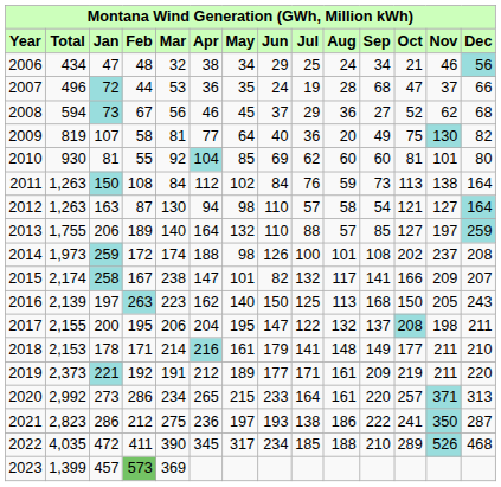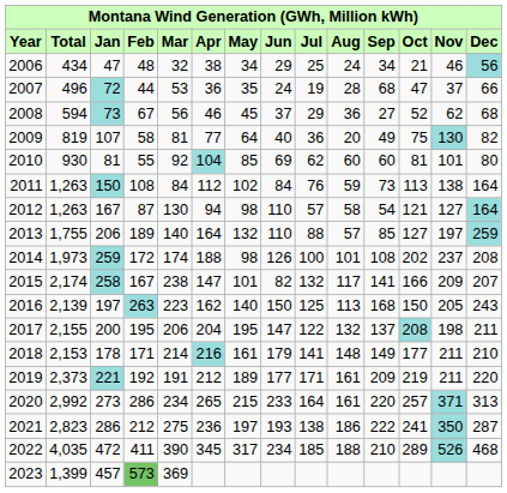 <table class="wikitable" style="text-align:right;">
 <tr>
 <th colspan="14" style="background:#cfb;">Montana Wind Generation (GWh, Million kWh)</th>
 </tr>
 <tr>
 <th style="background:#cfb;">Year</th>
 <th style="background:#cfb;">Total</th>
 <th style="background:#cfb;">Jan</th>
 <th style="background:#cfb;">Feb</th>
 <th style="background:#cfb;">Mar</th>
 <th style="background:#cfb;">Apr</th>
 <th style="background:#cfb;">May</th>
 <th style="background:#cfb;">Jun</th>
 <th style="background:#cfb;">Jul</th>
 <th style="background:#cfb;">Aug</th>
 <th style="background:#cfb;">Sep</th>
 <th style="background:#cfb;">Oct</th>
 <th style="background:#cfb;">Nov</th>
 <th style="background:#cfb;">Dec</th>
 </tr>
 <tr align=right>
 <td>2006</td>
 <td>434</td>
 <td>47</td>
 <td>48</td>
 <td>32</td>
 <td>38</td>
 <td>34</td>
 <td>29</td>
 <td>25</td>
 <td>24</td>
 <td>34</td>
 <td>21</td>
 <td>46</td>
 <td style="background-color: #9dd;">56</td>
 </tr>
 <tr align=right>
 <td>2007</td>
 <td>496</td>
 <td style="background-color: #9dd;">72</td>
 <td>44</td>
 <td>53</td>
 <td>36</td>
 <td>35</td>
 <td>24</td>
 <td>19</td>
 <td>28</td>
 <td>68</td>
 <td>47</td>
 <td>37</td>
 <td>66</td>
 </tr>
 <tr align=right>
 <td>2008</td>
 <td>594</td>
 <td style="background-color: #9dd;">73</td>
 <td>67</td>
 <td>56</td>
 <td>46</td>
 <td>45</td>
 <td>37</td>
 <td>29</td>
 <td>36</td>
 <td>27</td>
 <td>52</td>
 <td>62</td>
 <td>68</td>
 </tr>
 <tr align=right>
 <td>2009</td>
 <td>819</td>
 <td>107</td>
 <td>58</td>
 <td>81</td>
 <td>77</td>
 <td>64</td>
 <td>40</td>
 <td>36</td>
 <td>20</td>
 <td>49</td>
 <td>75</td>
 <td style="background-color: #9dd;">130</td>
 <td>82</td>
 </tr>
 <tr align=right>
 <td>2010</td>
 <td>930</td>
 <td>81</td>
 <td>55</td>
 <td>92</td>
 <td style="background-color: #9dd;">104</td>
 <td>85</td>
 <td>69</td>
 <td>62</td>
 <td>60</td>
 <td>60</td>
 <td>81</td>
 <td>101</td>
 <td>80</td>
 </tr>
 <tr align=right>
 <td>2011</td>
 <td>1,263</td>
 <td style="background-color: #9dd;">150</td>
 <td>108</td>
 <td>84</td>
 <td>112</td>
 <td>102</td>
 <td>84</td>
 <td>76</td>
 <td>59</td>
 <td>73</td>
 <td>113</td>
 <td>138</td>
 <td>164</td>
 </tr>
 <tr align=right>
 <td>2012</td>
 <td>1,263</td>
-<td>163</td>
+<td>167</td>
 <td>87</td>
 <td>130</td>
 <td>94</td>
 <td>98</td>
 <td>110</td>
 <td>57</td>
 <td>58</td>
 <td>54</td>
 <td>121</td>
 <td>127</td>
 <td style="background-color: #9dd;">164</td>
 </tr>
 <tr align=right>
 <td>2013</td>
 <td>1,755</td>
 <td>206</td>
 <td>189</td>
 <td>140</td>
 <td>164</td>
 <td>132</td>
 <td>110</td>
 <td>88</td>
 <td>57</td>
 <td>85</td>
 <td>127</td>
 <td>197</td>
 <td style="background-color: #9dd;">259</td>
 </tr>
 <tr align=right>
 <td>2014</td>
 <td>1,973</td>
 <td style="background-color: #9dd;">259</td>
 <td>172</td>
 <td>174</td>
 <td>188</td>
 <td>98</td>
 <td>126</td>
 <td>100</td>
 <td>101</td>
 <td>108</td>
 <td>202</td>
 <td>237</td>
 <td>208</td>
 </tr>
 <tr align=right>
 <td>2015</td>
 <td>2,174</td>
 <td style="background-color: #9dd;">258</td>
 <td>167</td>
 <td>238</td>
 <td>147</td>
 <td>101</td>
 <td>82</td>
 <td>132</td>
 <td>117</td>
 <td>141</td>
 <td>166</td>
 <td>209</td>
 <td>207</td>
 </tr>
 <tr align=right>
 <td>2016</td>
 <td>2,139</td>
 <td>197</td>
 <td style="background-color: #9dd;">263</td>
 <td>223</td>
 <td>162</td>
 <td>140</td>
 <td>150</td>
 <td>125</td>
 <td>113</td>
 <td>168</td>
 <td>150</td>
 <td>205</td>
 <td>243</td>
 </tr>
 <tr align=right>
 <td>2017</td>
 <td>2,155</td>
 <td>200</td>
 <td>195</td>
 <td>206</td>
 <td>204</td>
 <td>195</td>
 <td>147</td>
 <td>122</td>
 <td>132</td>
 <td>137</td>
 <td style="background-color: #9dd;">208</td>
 <td>198</td>
 <td>211</td>
 </tr>
 <tr align=right>
 <td>2018</td>
 <td>2,153</td>
 <td>178</td>
 <td>171</td>
 <td>214</td>
 <td style="background-color: #9dd;">216</td>
 <td>161</td>
 <td>179</td>
 <td>141</td>
 <td>148</td>
 <td>149</td>
 <td>177</td>
 <td>211</td>
 <td>210</td>
 </tr>
 <tr align=right>
 <td>2019</td>
 <td>2,373</td>
 <td style="background-color: #9dd;">221</td>
 <td>192</td>
 <td>191</td>
 <td>212</td>
 <td>189</td>
 <td>177</td>
 <td>171</td>
 <td>161</td>
 <td>209</td>
 <td>219</td>
 <td>211</td>
 <td>220</td>
 </tr>
 <tr align=right>
 <td>2020</td>
 <td>2,992</td>
 <td>273</td>
 <td>286</td>
 <td>234</td>
 <td>265</td>
 <td>215</td>
 <td>233</td>
 <td>164</td>
 <td>161</td>
 <td>220</td>
 <td>257</td>
 <td style="background-color: #9dd;">371</td>
 <td>313</td>
 </tr>
 <tr align=right>
 <td>2021</td>
 <td>2,823</td>
 <td>286</td>
 <td>212</td>
 <td>275</td>
 <td>236</td>
 <td>197</td>
 <td>193</td>
 <td>138</td>
 <td>186</td>
 <td>222</td>
 <td>241</td>
 <td style="background-color: #9dd;">350</td>
 <td>287</td>
 </tr>
 <tr align=right>
 <td>2022</td>
 <td>4,035</td>
 <td>472</td>
 <td>411</td>
 <td>390</td>
 <td>345</td>
 <td>317</td>
 <td>234</td>
 <td>185</td>
 <td>188</td>
 <td>210</td>
 <td>289</td>
 <td style="background-color: #9dd;">526</td>
 <td>468</td>
 </tr>
 <tr align=right>
 <td>2023</td>
 <td>1,399</td>
 <td>457</td>
 <td style="background-color: #74C365">573</td>
 <td>369</td>
 <td></td>
 <td></td>
 <td></td>
 <td></td>
 <td></td>
 <td></td>
 <td></td>
 <td></td>
 <td></td>
 </tr>
 </table>
